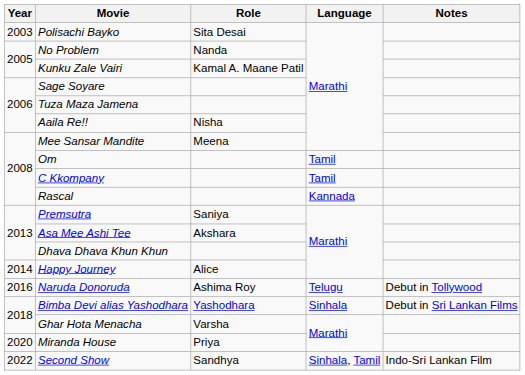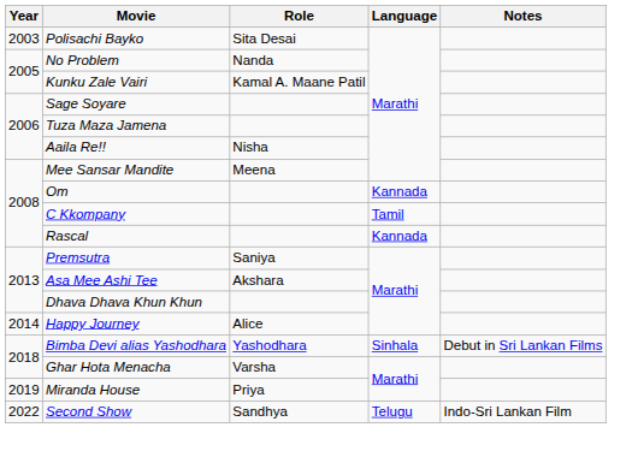 <table class="wikitable sortable">
 <tr>
 <th>Year</th>
 <th>Movie</th>
 <th>Role</th>
 <th>Language</th>
 <th>Notes</th>
 </tr>
 <tr>
 <td>2003</td>
 <td><em>Polisachi Bayko</em></td>
 <td>Sita Desai</td>
 <td rowspan="7"><a href='#'>Marathi</a></td>
 <td></td>
 </tr>
 <tr>
 <td Rowspan="2">2005</td>
 <td><em>No Problem</em></td>
 <td>Nanda</td>
 <td><em></em></td>
 </tr>
 <tr>
 <td><em>Kunku Zale Vairi</em></td>
 <td>Kamal A. Maane Patil</td>
 <td></td>
 </tr>
 <tr>
 <td Rowspan="3">2006</td>
 <td><em>Sage Soyare</em></td>
 <td></td>
 <td></td>
 </tr>
 <tr>
 <td><em>Tuza Maza Jamena</em></td>
 <td></td>
 <td></td>
 </tr>
 <tr>
 <td><em>Aaila Re!!</em></td>
 <td>Nisha</td>
 <td><em></em></td>
 </tr>
 <tr>
 <td rowspan="4">2008</td>
 <td><em>Mee Sansar Mandite</em></td>
 <td>Meena</td>
 <td></td>
 </tr>
 <tr>
 <td><em>Om</em></td>
 <td></td>
-<td><a href='#'>Tamil</a></td>
+<td><a href='#'>Kannada</a></td>
 <td></td>
 </tr>
 <tr>
 <td><em><a href='#'>C Kkompany</a></em></td>
 <td></td>
 <td><a href='#'>Tamil</a></td>
 <td></td>
 </tr>
 <tr>
 <td><em>Rascal</em></td>
 <td></td>
 <td><a href='#'>Kannada</a></td>
 <td></td>
 </tr>
 <tr>
 <td rowspan="3">2013</td>
 <td><em><a href='#'>Premsutra</a></em></td>
 <td>Saniya</td>
 <td rowspan="4"><a href='#'>Marathi</a></td>
 <td></td>
 </tr>
 <tr>
 <td><em><a href='#'>Asa Mee Ashi Tee</a></em></td>
 <td>Akshara</td>
 <td></td>
 </tr>
 <tr>
 <td><em>Dhava Dhava Khun Khun</em></td>
 <td></td>
 <td></td>
 </tr>
 <tr>
 <td>2014</td>
 <td><em><a href='#'>Happy Journey</a></em></td>
 <td>Alice</td>
 <td></td>
 </tr>
 <tr>
-<td>2016</td>
-<td><em><a href='#'>Naruda Donoruda</a></em></td>
-<td>Ashima Roy</td>
-<td><a href='#'>Telugu</a></td>
-<td>Debut in <a href='#'>Tollywood</a></td>
-</tr>
-<tr>
 <td Rowspan="2">2018</td>
 <td><em><a href='#'>Bimba Devi alias Yashodhara</a></em></td>
 <td><a href='#'>Yashodhara</a></td>
 <td><a href='#'>Sinhala</a></td>
 <td>Debut in <a href='#'>Sri Lankan Films</a></td>
 </tr>
 <tr>
 <td><em>Ghar Hota Menacha</em></td>
 <td>Varsha</td>
 <td rowspan="2"><a href='#'>Marathi</a></td>
 <td></td>
 </tr>
 <tr>
-<td>2020</td>
+<td>2019</td>
 <td><em>Miranda House</em></td>
 <td>Priya</td>
 <td></td>
 </tr>
 <tr>
 <td>2022</td>
 <td><em><a href='#'>Second Show</a></em></td>
 <td>Sandhya</td>
-<td><a href='#'>Sinhala</a>, <a href='#'>Tamil</a></td>
+<td><a href='#'>Telugu</a></td>
 <td> Indo-Sri Lankan Film</td>
 </tr>
 </table>
